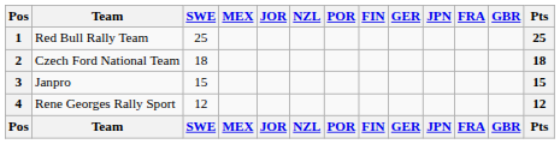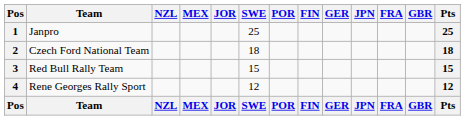 <table class="wikitable" style="font-size: 85%; text-align: center;">
 <tr valign="top">
 <th valign="middle">Pos</th>
 <th valign="middle">Team</th>
-<th><a href='#'>SWE</a><br></th>
+<th><a href='#'>NZL</a><br></th>
 <th><a href='#'>MEX</a><br></th>
 <th><a href='#'>JOR</a><br></th>
-<th><a href='#'>NZL</a><br></th>
+<th><a href='#'>SWE</a><br></th>
 <th><a href='#'>POR</a><br></th>
 <th><a href='#'>FIN</a><br></th>
 <th><a href='#'>GER</a><br></th>
 <th><a href='#'>JPN</a><br></th>
 <th><a href='#'>FRA</a><br></th>
 <th><a href='#'>GBR</a><br></th>
 <th valign="middle"> Pts </th>
 </tr>
 <tr>
 <th>1</th>
-<td align="left"> Red Bull Rally Team</td>
-<td>25</td>
+<td align="left"> Janpro</td>
 <td></td>
 <td></td>
 <td></td>
+<td>25</td>
 <td></td>
 <td></td>
 <td></td>
 <td></td>
 <td></td>
 <td></td>
 <th><strong>25</strong></th>
 </tr>
 <tr>
 <th>2</th>
 <td align="left"> Czech Ford National Team</td>
-<td>18</td>
 <td></td>
 <td></td>
 <td></td>
+<td>18</td>
 <td></td>
 <td></td>
 <td></td>
 <td></td>
 <td></td>
 <td></td>
 <th><strong>18</strong></th>
 </tr>
 <tr>
 <th>3</th>
-<td align="left"> Janpro</td>
-<td>15</td>
+<td align="left"> Red Bull Rally Team</td>
 <td></td>
 <td></td>
 <td></td>
+<td>15</td>
 <td></td>
 <td></td>
 <td></td>
 <td></td>
 <td></td>
 <td></td>
 <th><strong>15</strong></th>
 </tr>
 <tr>
 <th>4</th>
 <td align="left"> Rene Georges Rally Sport</td>
-<td>12</td>
 <td></td>
 <td></td>
 <td></td>
+<td>12</td>
 <td></td>
 <td></td>
 <td></td>
 <td></td>
 <td></td>
 <td></td>
 <th><strong>12</strong><br></th>
 </tr>
 <tr valign="top">
 <th valign="middle">Pos</th>
 <th valign="middle">Team</th>
-<th><a href='#'>SWE</a><br></th>
+<th><a href='#'>NZL</a><br></th>
 <th><a href='#'>MEX</a><br></th>
 <th><a href='#'>JOR</a><br></th>
-<th><a href='#'>NZL</a><br></th>
+<th><a href='#'>SWE</a><br></th>
 <th><a href='#'>POR</a><br></th>
 <th><a href='#'>FIN</a><br></th>
 <th><a href='#'>GER</a><br></th>
 <th><a href='#'>JPN</a><br></th>
 <th><a href='#'>FRA</a><br></th>
 <th><a href='#'>GBR</a><br></th>
 <th valign="middle"> Pts </th>
 </tr>
 </table>
